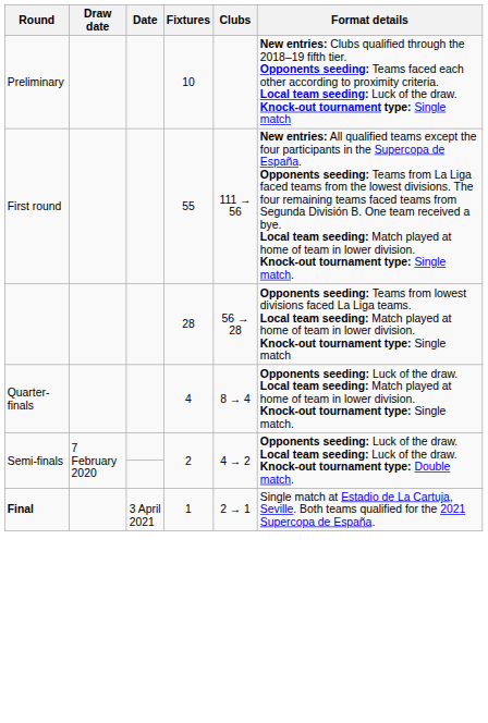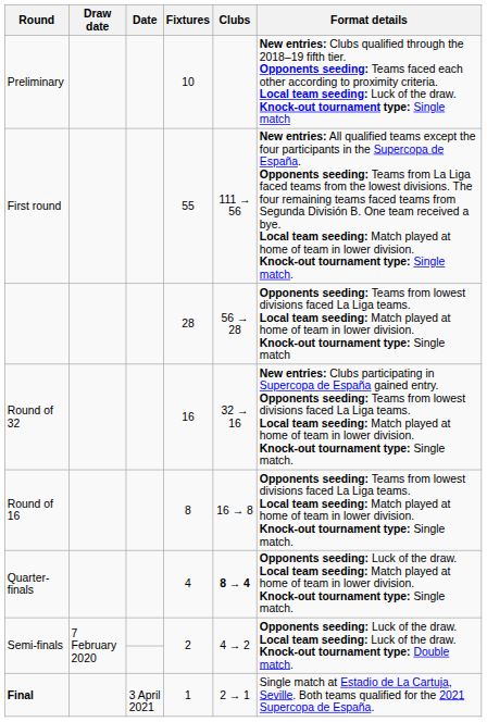 <table class="wikitable" style="font-size:90%">
 <tr>
 <th>Round</th>
 <th>Draw date</th>
 <th>Date</th>
 <th>Fixtures</th>
 <th width=50>Clubs</th>
 <th>Format details</th>
 </tr>
 <tr>
 <td>Preliminary</td>
 <td style="text-align:left;"></td>
 <td style="text-align:left;"></td>
 <td style="text-align:center;">10</td>
 <td style="text-align:center;"></td>
 <td><strong>New entries:</strong> Clubs qualified through the 2018–19 fifth tier.<br><strong><a href='#'>Opponents seeding</a>:</strong> Teams faced each other according to proximity criteria.<br><strong><a href='#'>Local team seeding</a>:</strong> Luck of the draw.<br><strong><a href='#'>Knock-out tournament</a> type:</strong> <a href='#'>Single match</a></td>
 </tr>
 <tr>
 <td>First round</td>
 <td style="text-align:left;"></td>
 <td style="text-align:left;"></td>
 <td style="text-align:center;">55</td>
 <td style="text-align:center;">111 → 56</td>
 <td><strong>New entries:</strong> All qualified teams except the four participants in the <a href='#'>Supercopa de España</a>.<br><strong>Opponents seeding:</strong> Teams from La Liga faced teams from the lowest divisions. The four remaining teams faced teams from Segunda División B. One team received a bye.<br><strong>Local team seeding:</strong> Match played at home of team in lower division.<br><strong>Knock-out tournament type:</strong> <a href='#'>Single match</a>.</td>
 </tr>
 <tr>
 <td></td>
 <td style="text-align:left;"></td>
 <td style="text-align:left;"></td>
 <td style="text-align:center;">28</td>
 <td style="text-align:center;">56 → 28</td>
 <td><strong>Opponents seeding:</strong> Teams from lowest divisions faced La Liga teams.<br><strong>Local team seeding:</strong> Match played at home of team in lower division.<br><strong>Knock-out tournament type:</strong> Single match</td>
 </tr>
 <tr>
+<td>Round of 32</td>
+<td style="text-align:left;"></td>
+<td style="text-align:left;"></td>
+<td style="text-align:center;">16</td>
+<td style="text-align:center;">32 → 16</td>
+<td><strong>New entries:</strong> Clubs participating in <a href='#'>Supercopa de España</a> gained entry.<br><strong>Opponents seeding:</strong> Teams from lowest divisions faced La Liga teams.<br><strong>Local team seeding:</strong> Match played at home of team in lower division.<br><strong>Knock-out tournament type:</strong> Single match.</td>
+</tr>
+<tr>
+<td>Round of 16</td>
+<td style="text-align:left;"></td>
+<td style="text-align:left;"></td>
+<td style="text-align:center;">8</td>
+<td style="text-align:center;">16 → 8</td>
+<td><strong>Opponents seeding:</strong> Teams from lowest divisions faced La Liga teams.<br><strong>Local team seeding:</strong> Match played at home of team in lower division.<br><strong>Knock-out tournament type:</strong> Single match.</td>
+</tr>
+<tr>
 <td>Quarter-finals</td>
 <td style="text-align:left;"></td>
 <td style="text-align:left;"></td>
 <td style="text-align:center;">4</td>
-<td style="text-align:center;">8 → 4</td>
+<td style="text-align:center;"><strong>8 → 4</strong></td>
 <td><strong>Opponents seeding:</strong> Luck of the draw.<br><strong>Local team seeding:</strong> Match played at home of team in lower division.<br><strong>Knock-out tournament type:</strong> Single match.</td>
 </tr>
 <tr>
 <td rowspan=2>Semi-finals</td>
 <td rowspan=2 style="text-align:left;">7 February 2020</td>
 <td style="text-align:left;"></td>
 <td rowspan=2 style="text-align:center;">2</td>
 <td rowspan=2 style="text-align:center;">4 → 2</td>
 <td rowspan=2><strong>Opponents seeding:</strong> Luck of the draw.<br><strong>Local team seeding:</strong> Luck of the draw.<br><strong>Knock-out tournament type:</strong> <a href='#'>Double match</a>.</td>
 </tr>
 <tr>
 <td style="text-align:left;"></td>
 </tr>
 <tr>
 <td><strong>Final</strong></td>
 <td style="text-align:left;"></td>
 <td style="text-align:left;"><br>3 April 2021</td>
 <td style="text-align:center;">1</td>
 <td style="text-align:center;">2 → 1</td>
 <td>Single match at <a href='#'>Estadio de La Cartuja</a>, <a href='#'>Seville</a>. Both teams qualified for the <a href='#'>2021 Supercopa de España</a>.<br></td>
 </tr>
 </table>
